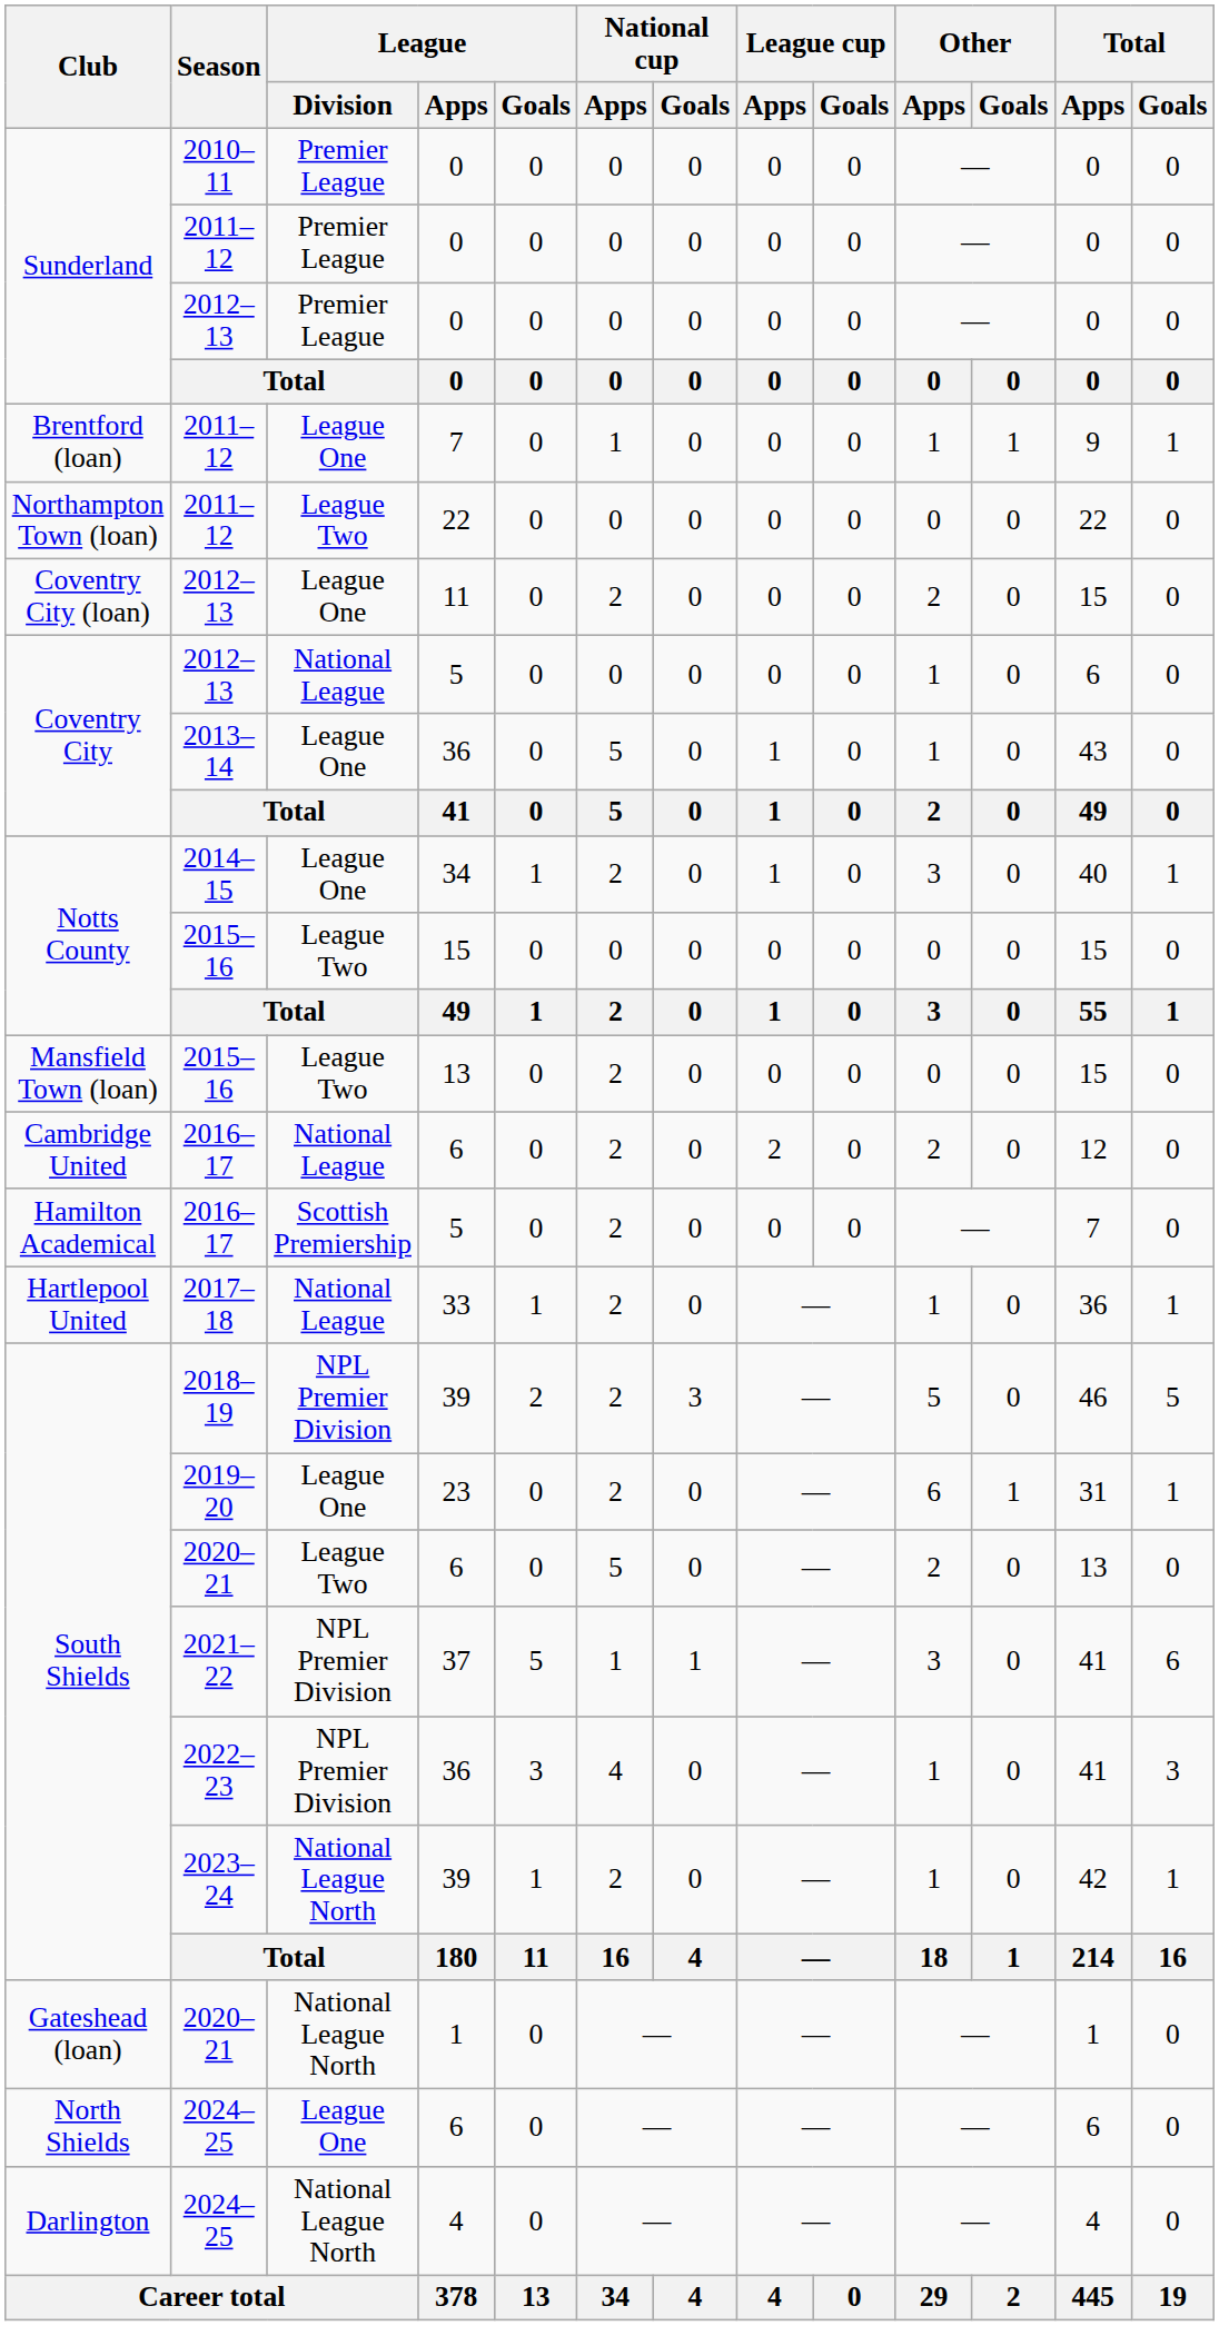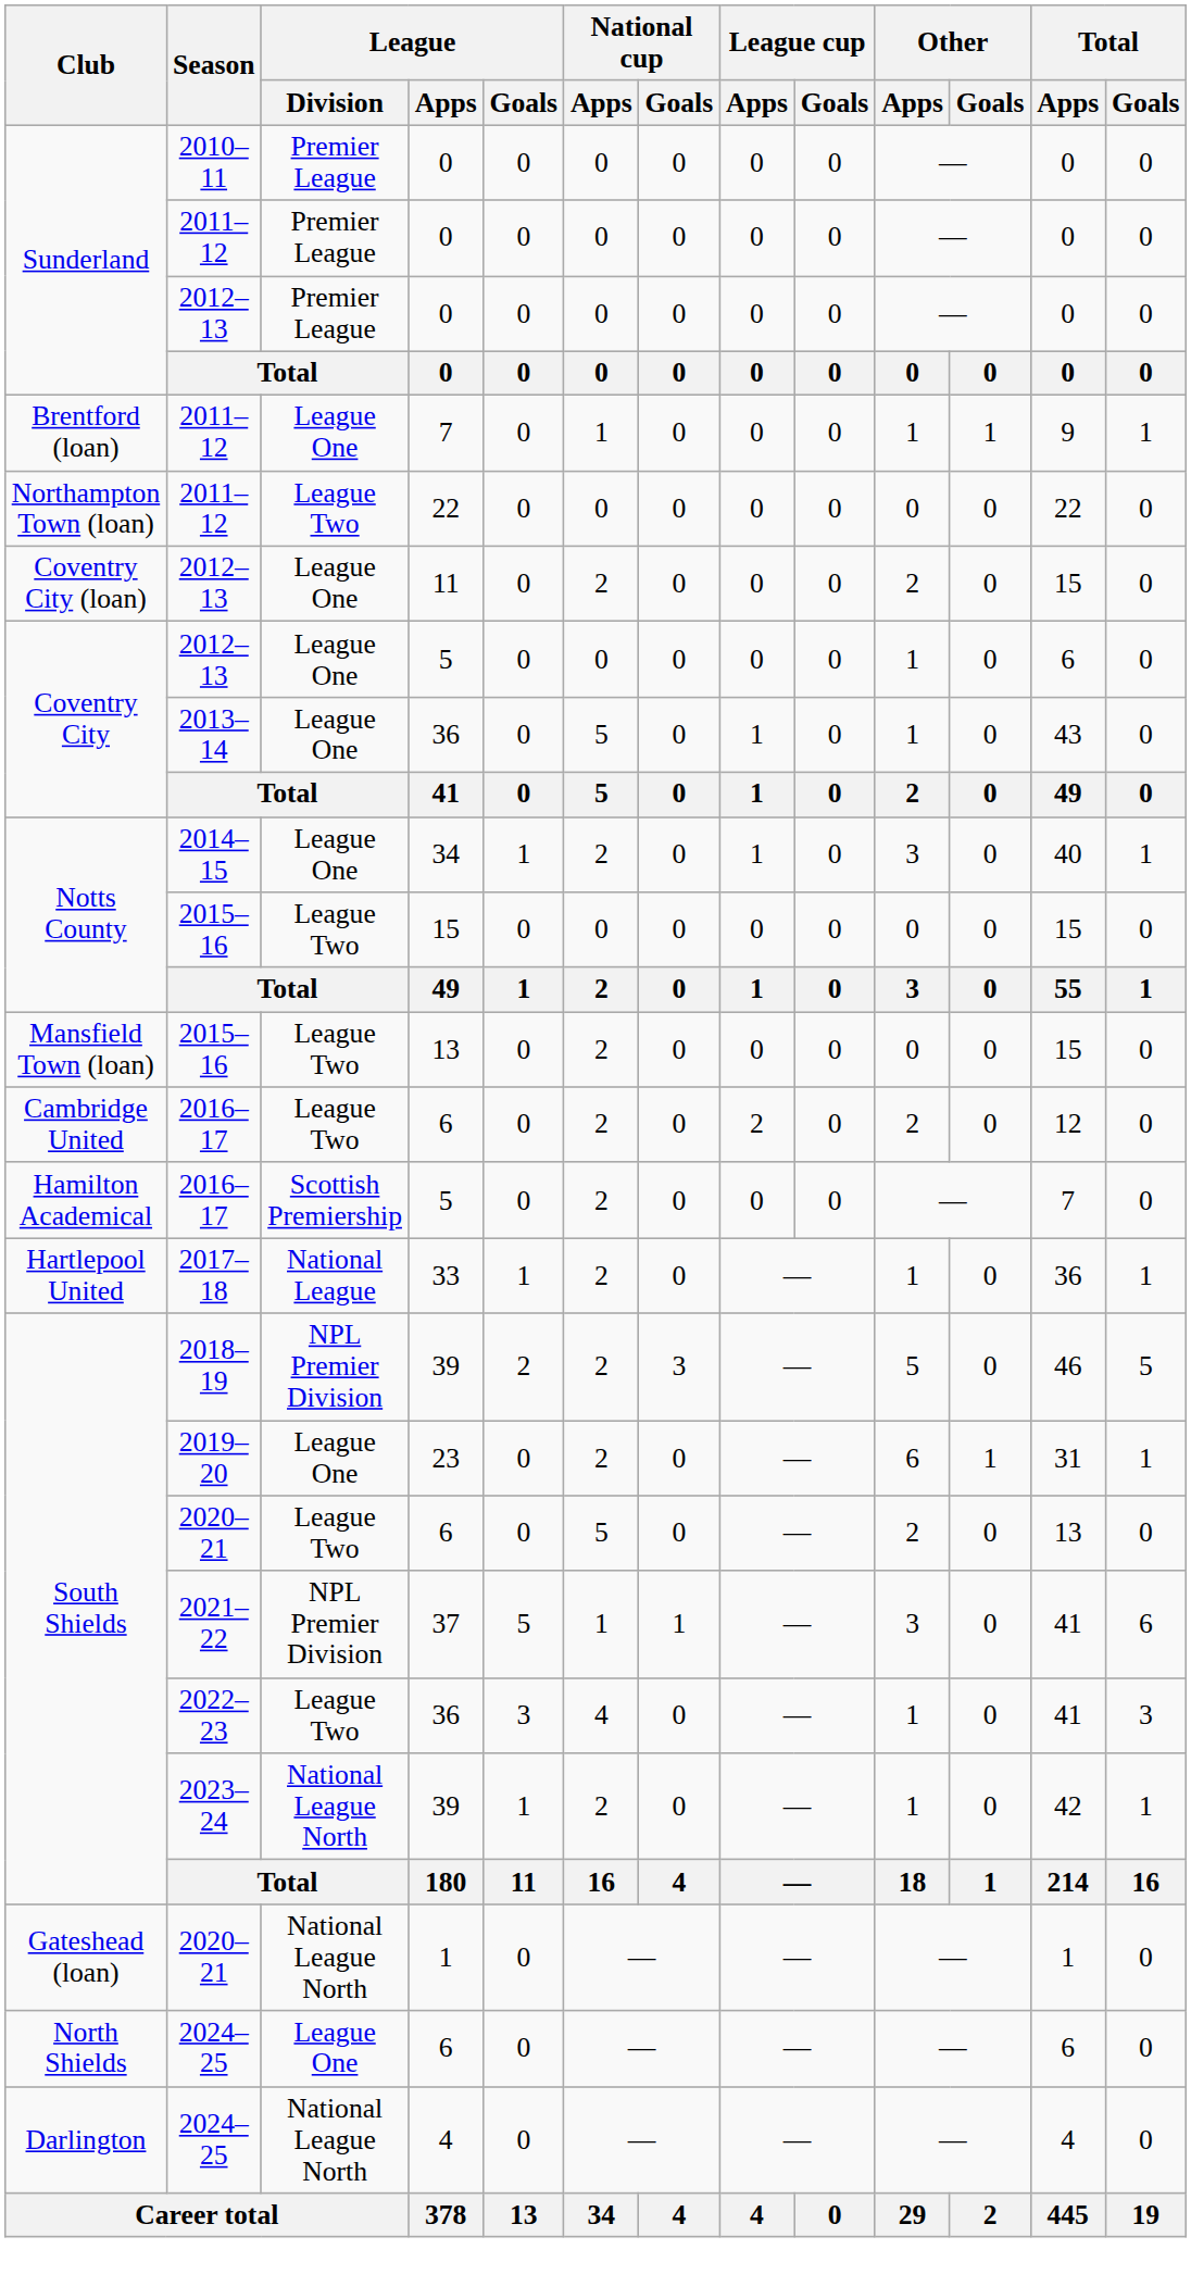 <table class="wikitable" style="text-align: center">
 <tr>
 <th rowspan="2">Club</th>
 <th rowspan="2">Season</th>
 <th colspan="3">League</th>
 <th colspan="2">National cup</th>
 <th colspan="2">League cup</th>
 <th colspan="2">Other</th>
 <th colspan="2">Total</th>
 </tr>
 <tr>
 <th>Division</th>
 <th>Apps</th>
 <th>Goals</th>
 <th>Apps</th>
 <th>Goals</th>
 <th>Apps</th>
 <th>Goals</th>
 <th>Apps</th>
 <th>Goals</th>
 <th>Apps</th>
 <th>Goals</th>
 </tr>
 <tr>
 <td rowspan="4"><a href='#'>Sunderland</a></td>
 <td><a href='#'>2010–11</a></td>
 <td><a href='#'>Premier League</a></td>
 <td>0</td>
 <td>0</td>
 <td>0</td>
 <td>0</td>
 <td>0</td>
 <td>0</td>
 <td colspan="2">—</td>
 <td>0</td>
 <td>0</td>
 </tr>
 <tr>
 <td><a href='#'>2011–12</a></td>
 <td>Premier League</td>
 <td>0</td>
 <td>0</td>
 <td>0</td>
 <td>0</td>
 <td>0</td>
 <td>0</td>
 <td colspan="2">—</td>
 <td>0</td>
 <td>0</td>
 </tr>
 <tr>
 <td><a href='#'>2012–13</a></td>
 <td>Premier League</td>
 <td>0</td>
 <td>0</td>
 <td>0</td>
 <td>0</td>
 <td>0</td>
 <td>0</td>
 <td colspan="2">—</td>
 <td>0</td>
 <td>0</td>
 </tr>
 <tr>
 <th colspan="2">Total</th>
 <th>0</th>
 <th>0</th>
 <th>0</th>
 <th>0</th>
 <th>0</th>
 <th>0</th>
 <th>0</th>
 <th>0</th>
 <th>0</th>
 <th>0</th>
 </tr>
 <tr>
 <td><a href='#'>Brentford</a> (loan)</td>
 <td><a href='#'>2011–12</a></td>
 <td><a href='#'>League One</a></td>
 <td>7</td>
 <td>0</td>
 <td>1</td>
 <td>0</td>
 <td>0</td>
 <td>0</td>
 <td>1</td>
 <td>1</td>
 <td>9</td>
 <td>1</td>
 </tr>
 <tr>
 <td><a href='#'>Northampton Town</a> (loan)</td>
 <td><a href='#'>2011–12</a></td>
 <td><a href='#'>League Two</a></td>
 <td>22</td>
 <td>0</td>
 <td>0</td>
 <td>0</td>
 <td>0</td>
 <td>0</td>
 <td>0</td>
 <td>0</td>
 <td>22</td>
 <td>0</td>
 </tr>
 <tr>
 <td><a href='#'>Coventry City</a> (loan)</td>
 <td><a href='#'>2012–13</a></td>
 <td>League One</td>
 <td>11</td>
 <td>0</td>
 <td>2</td>
 <td>0</td>
 <td>0</td>
 <td>0</td>
 <td>2</td>
 <td>0</td>
 <td>15</td>
 <td>0</td>
 </tr>
 <tr>
 <td rowspan="3"><a href='#'>Coventry City</a></td>
 <td><a href='#'>2012–13</a></td>
-<td><a href='#'>National League</a></td>
+<td>League One</td>
 <td>5</td>
 <td>0</td>
 <td>0</td>
 <td>0</td>
 <td>0</td>
 <td>0</td>
 <td>1</td>
 <td>0</td>
 <td>6</td>
 <td>0</td>
 </tr>
 <tr>
 <td><a href='#'>2013–14</a></td>
 <td>League One</td>
 <td>36</td>
 <td>0</td>
 <td>5</td>
 <td>0</td>
 <td>1</td>
 <td>0</td>
 <td>1</td>
 <td>0</td>
 <td>43</td>
 <td>0</td>
 </tr>
 <tr>
 <th colspan="2">Total</th>
 <th>41</th>
 <th>0</th>
 <th>5</th>
 <th>0</th>
 <th>1</th>
 <th>0</th>
 <th>2</th>
 <th>0</th>
 <th>49</th>
 <th>0</th>
 </tr>
 <tr>
 <td rowspan="3"><a href='#'>Notts County</a></td>
 <td><a href='#'>2014–15</a></td>
 <td>League One</td>
 <td>34</td>
 <td>1</td>
 <td>2</td>
 <td>0</td>
 <td>1</td>
 <td>0</td>
 <td>3</td>
 <td>0</td>
 <td>40</td>
 <td>1</td>
 </tr>
 <tr>
 <td><a href='#'>2015–16</a></td>
 <td>League Two</td>
 <td>15</td>
 <td>0</td>
 <td>0</td>
 <td>0</td>
 <td>0</td>
 <td>0</td>
 <td>0</td>
 <td>0</td>
 <td>15</td>
 <td>0</td>
 </tr>
 <tr>
 <th colspan="2">Total</th>
 <th>49</th>
 <th>1</th>
 <th>2</th>
 <th>0</th>
 <th>1</th>
 <th>0</th>
 <th>3</th>
 <th>0</th>
 <th>55</th>
 <th>1</th>
 </tr>
 <tr>
 <td><a href='#'>Mansfield Town</a> (loan)</td>
 <td><a href='#'>2015–16</a></td>
 <td>League Two</td>
 <td>13</td>
 <td>0</td>
 <td>2</td>
 <td>0</td>
 <td>0</td>
 <td>0</td>
 <td>0</td>
 <td>0</td>
 <td>15</td>
 <td>0</td>
 </tr>
 <tr>
 <td><a href='#'>Cambridge United</a></td>
 <td><a href='#'>2016–17</a></td>
-<td><a href='#'>National League</a></td>
+<td>League Two</td>
 <td>6</td>
 <td>0</td>
 <td>2</td>
 <td>0</td>
 <td>2</td>
 <td>0</td>
 <td>2</td>
 <td>0</td>
 <td>12</td>
 <td>0</td>
 </tr>
 <tr>
 <td><a href='#'>Hamilton Academical</a></td>
 <td><a href='#'>2016–17</a></td>
 <td><a href='#'>Scottish Premiership</a></td>
 <td>5</td>
 <td>0</td>
 <td>2</td>
 <td>0</td>
 <td>0</td>
 <td>0</td>
 <td colspan="2">—</td>
 <td>7</td>
 <td>0</td>
 </tr>
 <tr>
 <td><a href='#'>Hartlepool United</a></td>
 <td><a href='#'>2017–18</a></td>
 <td><a href='#'>National League</a></td>
 <td>33</td>
 <td>1</td>
 <td>2</td>
 <td>0</td>
 <td colspan="2">—</td>
 <td>1</td>
 <td>0</td>
 <td>36</td>
 <td>1</td>
 </tr>
 <tr>
 <td rowspan="7"><a href='#'>South Shields</a></td>
 <td><a href='#'>2018–19</a></td>
 <td><a href='#'>NPL Premier Division</a></td>
 <td>39</td>
 <td>2</td>
 <td>2</td>
 <td>3</td>
 <td colspan="2">—</td>
 <td>5</td>
 <td>0</td>
 <td>46</td>
 <td>5</td>
 </tr>
 <tr>
 <td><a href='#'>2019–20</a></td>
 <td>League One</td>
 <td>23</td>
 <td>0</td>
 <td>2</td>
 <td>0</td>
 <td colspan="2">—</td>
 <td>6</td>
 <td>1</td>
 <td>31</td>
 <td>1</td>
 </tr>
 <tr>
 <td><a href='#'>2020–21</a></td>
 <td>League Two</td>
 <td>6</td>
 <td>0</td>
 <td>5</td>
 <td>0</td>
 <td colspan="2">—</td>
 <td>2</td>
 <td>0</td>
 <td>13</td>
 <td>0</td>
 </tr>
 <tr>
 <td><a href='#'>2021–22</a></td>
 <td>NPL Premier Division</td>
 <td>37</td>
 <td>5</td>
 <td>1</td>
 <td>1</td>
 <td colspan="2">—</td>
 <td>3</td>
 <td>0</td>
 <td>41</td>
 <td>6</td>
 </tr>
 <tr>
 <td><a href='#'>2022–23</a></td>
-<td>NPL Premier Division</td>
+<td>League Two</td>
 <td>36</td>
 <td>3</td>
 <td>4</td>
 <td>0</td>
 <td colspan="2">—</td>
 <td>1</td>
 <td>0</td>
 <td>41</td>
 <td>3</td>
 </tr>
 <tr>
 <td><a href='#'>2023–24</a></td>
 <td><a href='#'>National League North</a></td>
 <td>39</td>
 <td>1</td>
 <td>2</td>
 <td>0</td>
 <td colspan="2">—</td>
 <td>1</td>
 <td>0</td>
 <td>42</td>
 <td>1</td>
 </tr>
 <tr>
 <th colspan="2">Total</th>
 <th>180</th>
 <th>11</th>
 <th>16</th>
 <th>4</th>
 <th colspan="2">—</th>
 <th>18</th>
 <th>1</th>
 <th>214</th>
 <th>16</th>
 </tr>
 <tr>
 <td><a href='#'>Gateshead</a> (loan)</td>
 <td><a href='#'>2020–21</a></td>
 <td>National League North</td>
 <td>1</td>
 <td>0</td>
 <td colspan="2">—</td>
 <td colspan="2">—</td>
 <td colspan="2">—</td>
 <td>1</td>
 <td>0</td>
 </tr>
 <tr>
 <td><a href='#'>North Shields</a></td>
 <td><a href='#'>2024–25</a></td>
 <td><a href='#'>League One</a></td>
 <td>6</td>
 <td>0</td>
 <td colspan="2">—</td>
 <td colspan="2">—</td>
 <td colspan="2">—</td>
 <td>6</td>
 <td>0</td>
 </tr>
 <tr>
 <td><a href='#'>Darlington</a></td>
 <td><a href='#'>2024–25</a></td>
 <td>National League North</td>
 <td>4</td>
 <td>0</td>
 <td colspan="2">—</td>
 <td colspan="2">—</td>
 <td colspan="2">—</td>
 <td>4</td>
 <td>0</td>
 </tr>
 <tr>
 <th colspan="3">Career total</th>
 <th>378</th>
 <th>13</th>
 <th>34</th>
 <th>4</th>
 <th>4</th>
 <th>0</th>
 <th>29</th>
 <th>2</th>
 <th>445</th>
 <th>19</th>
 </tr>
 </table>
